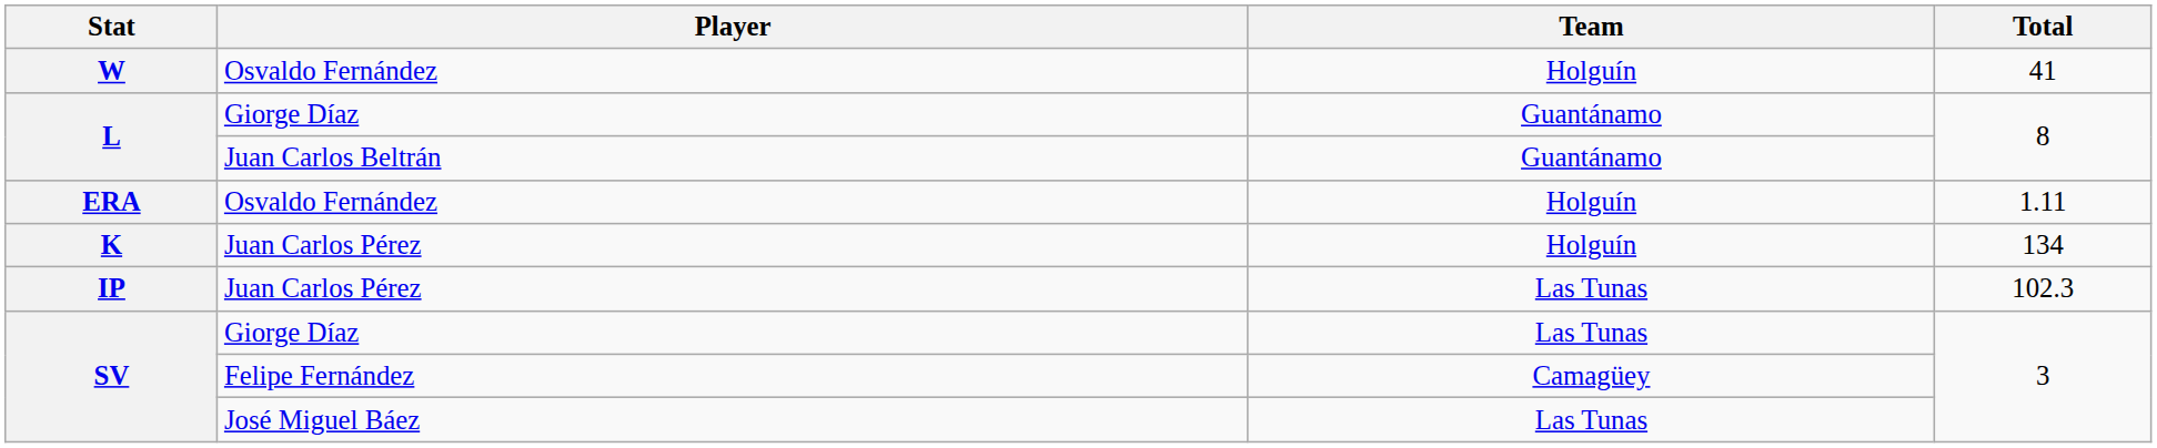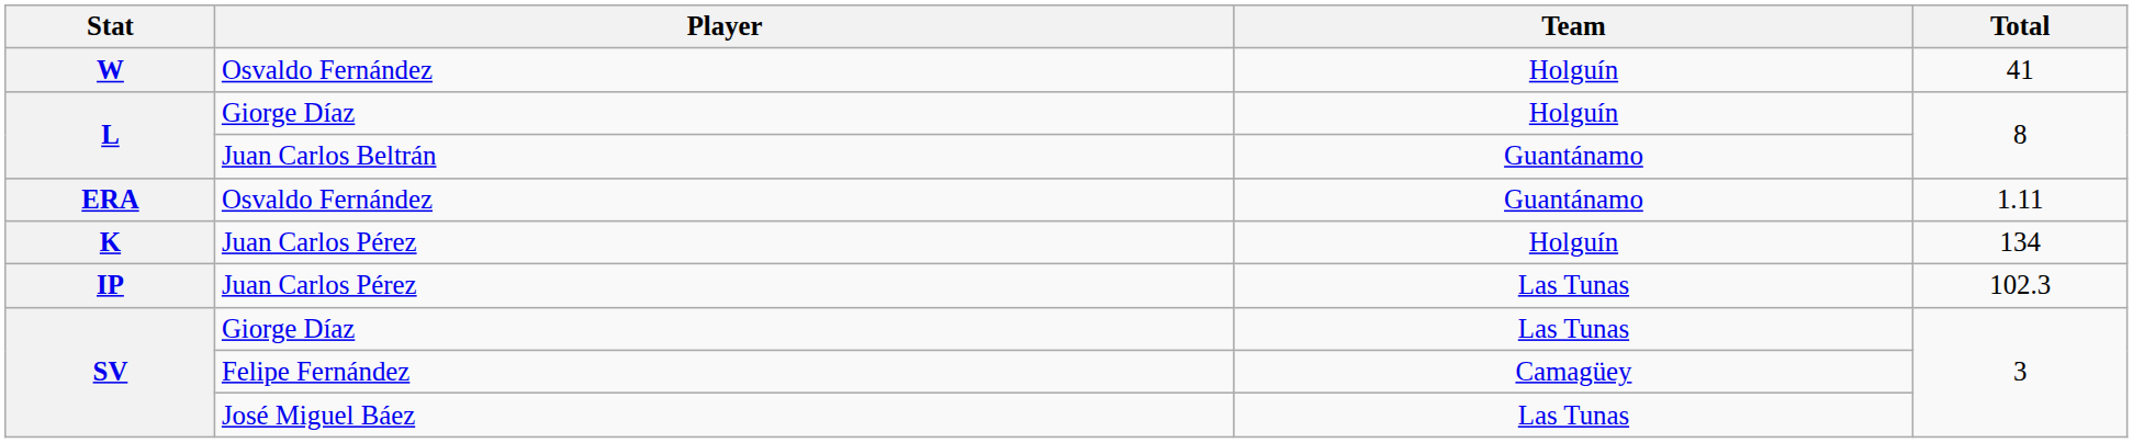 <table class="wikitable" style="text-align:center;">
 <tr>
 <th scope="col" width="3%">Stat</th>
 <th scope="col" width="15%">Player</th>
 <th scope="col" width="10%">Team</th>
 <th scope="col" width="3%">Total</th>
 </tr>
 <tr>
 <th scope="row" style="text-align:center;"><a href='#'>W</a></th>
 <td style="text-align:left;"><a href='#'>Osvaldo Fernández</a></td>
 <td><a href='#'>Holguín</a></td>
 <td>41</td>
 </tr>
 <tr>
 <th scope="row" style="text-align:center;" rowspan=2><a href='#'>L</a></th>
 <td style="text-align:left;"><a href='#'>Giorge Díaz</a></td>
-<td><a href='#'>Guantánamo</a></td>
+<td><a href='#'>Holguín</a></td>
 <td rowspan=2>8</td>
 </tr>
 <tr>
 <td style="text-align:left;"><a href='#'>Juan Carlos Beltrán</a></td>
 <td><a href='#'>Guantánamo</a></td>
 </tr>
 <tr>
 <th scope="row" style="text-align:center;"><a href='#'>ERA</a></th>
 <td style="text-align:left;"><a href='#'>Osvaldo Fernández</a></td>
-<td><a href='#'>Holguín</a></td>
+<td><a href='#'>Guantánamo</a></td>
 <td>1.11</td>
 </tr>
 <tr>
 <th scope="row" style="text-align:center;"><a href='#'>K</a></th>
 <td style="text-align:left;"><a href='#'>Juan Carlos Pérez</a></td>
 <td><a href='#'>Holguín</a></td>
 <td>134</td>
 </tr>
 <tr>
 <th scope="row" style="text-align:center;"><a href='#'>IP</a></th>
 <td style="text-align:left;"><a href='#'>Juan Carlos Pérez</a></td>
 <td><a href='#'>Las Tunas</a></td>
 <td>102.3</td>
 </tr>
 <tr>
 <th scope="row" style="text-align:center;" rowspan=3><a href='#'>SV</a></th>
 <td style="text-align:left;"><a href='#'>Giorge Díaz</a></td>
 <td><a href='#'>Las Tunas</a></td>
 <td rowspan=3>3</td>
 </tr>
 <tr>
 <td style="text-align:left;"><a href='#'>Felipe Fernández</a></td>
 <td><a href='#'>Camagüey</a></td>
 </tr>
 <tr>
 <td style="text-align:left;"><a href='#'>José Miguel Báez</a></td>
 <td><a href='#'>Las Tunas</a></td>
 </tr>
 </table>
